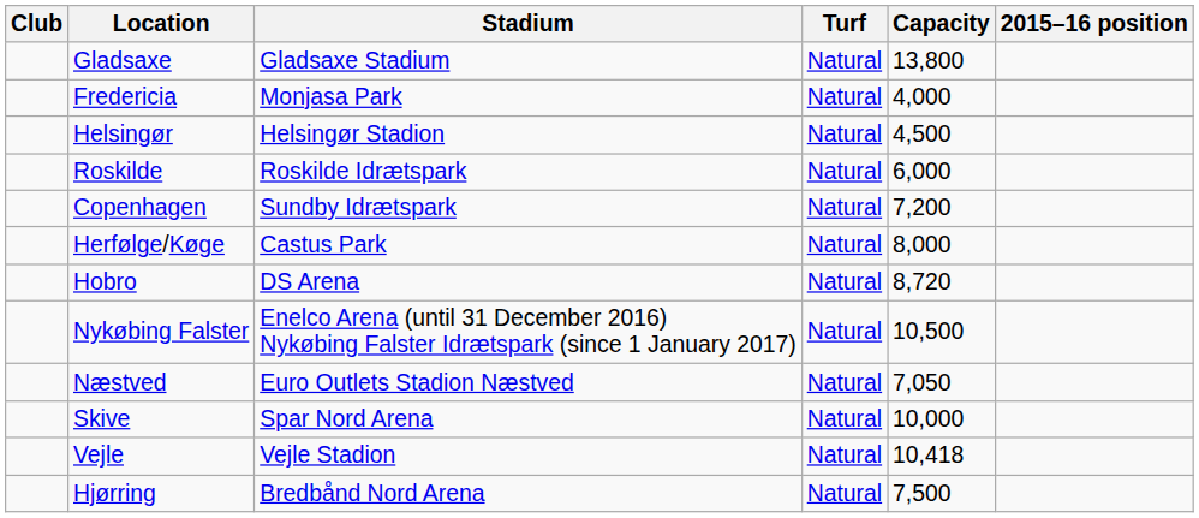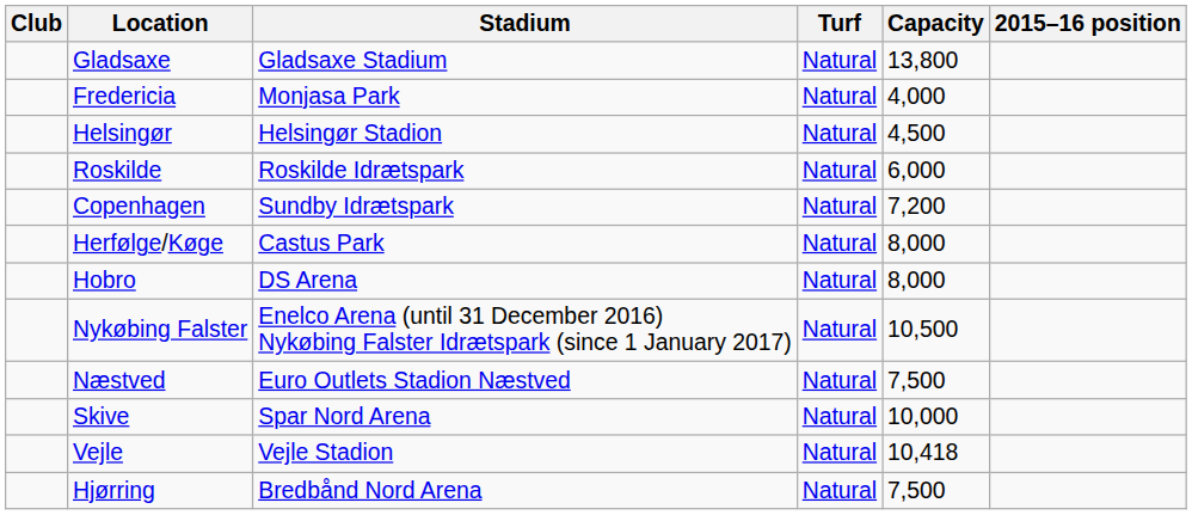 <table class="wikitable sortable">
 <tr>
 <th>Club</th>
 <th>Location</th>
 <th>Stadium</th>
 <th>Turf</th>
 <th>Capacity</th>
 <th>2015–16 position</th>
 </tr>
 <tr>
 <td></td>
 <td><a href='#'>Gladsaxe</a></td>
 <td><a href='#'>Gladsaxe Stadium</a></td>
 <td><a href='#'>Natural</a></td>
 <td>13,800</td>
 <td></td>
 </tr>
 <tr>
 <td></td>
 <td><a href='#'>Fredericia</a></td>
 <td><a href='#'>Monjasa Park</a></td>
 <td><a href='#'>Natural</a></td>
 <td>4,000</td>
 <td></td>
 </tr>
 <tr>
 <td></td>
 <td><a href='#'>Helsingør</a></td>
 <td><a href='#'>Helsingør Stadion</a></td>
 <td><a href='#'>Natural</a></td>
 <td>4,500</td>
 <td></td>
 </tr>
 <tr>
 <td></td>
 <td><a href='#'>Roskilde</a></td>
 <td><a href='#'>Roskilde Idrætspark</a></td>
 <td><a href='#'>Natural</a></td>
 <td>6,000</td>
 <td></td>
 </tr>
 <tr>
 <td></td>
 <td><a href='#'>Copenhagen</a></td>
 <td><a href='#'>Sundby Idrætspark</a></td>
 <td><a href='#'>Natural</a></td>
 <td>7,200</td>
 <td></td>
 </tr>
 <tr>
 <td></td>
 <td><a href='#'>Herfølge</a>/<a href='#'>Køge</a></td>
 <td><a href='#'>Castus Park</a></td>
 <td><a href='#'>Natural</a></td>
 <td>8,000</td>
 <td></td>
 </tr>
 <tr>
 <td></td>
 <td><a href='#'>Hobro</a></td>
 <td><a href='#'>DS Arena</a></td>
 <td><a href='#'>Natural</a></td>
-<td>8,720</td>
+<td>8,000</td>
 <td></td>
 </tr>
 <tr>
 <td></td>
 <td><a href='#'>Nykøbing Falster</a></td>
 <td><a href='#'>Enelco Arena</a> (until 31 December 2016)<br><a href='#'>Nykøbing Falster Idrætspark</a> (since 1 January 2017)</td>
 <td><a href='#'>Natural</a></td>
 <td>10,500</td>
 <td></td>
 </tr>
 <tr>
 <td></td>
 <td><a href='#'>Næstved</a></td>
 <td><a href='#'>Euro Outlets Stadion Næstved</a></td>
 <td><a href='#'>Natural</a></td>
-<td>7,050</td>
+<td>7,500</td>
 <td></td>
 </tr>
 <tr>
 <td></td>
 <td><a href='#'>Skive</a></td>
 <td><a href='#'>Spar Nord Arena</a></td>
 <td><a href='#'>Natural</a></td>
 <td>10,000</td>
 <td></td>
 </tr>
 <tr>
 <td></td>
 <td><a href='#'>Vejle</a></td>
 <td><a href='#'>Vejle Stadion</a></td>
 <td><a href='#'>Natural</a></td>
 <td>10,418</td>
 <td></td>
 </tr>
 <tr>
 <td></td>
 <td><a href='#'>Hjørring</a></td>
 <td><a href='#'>Bredbånd Nord Arena</a></td>
 <td><a href='#'>Natural</a></td>
 <td>7,500</td>
 <td></td>
 </tr>
 </table>
